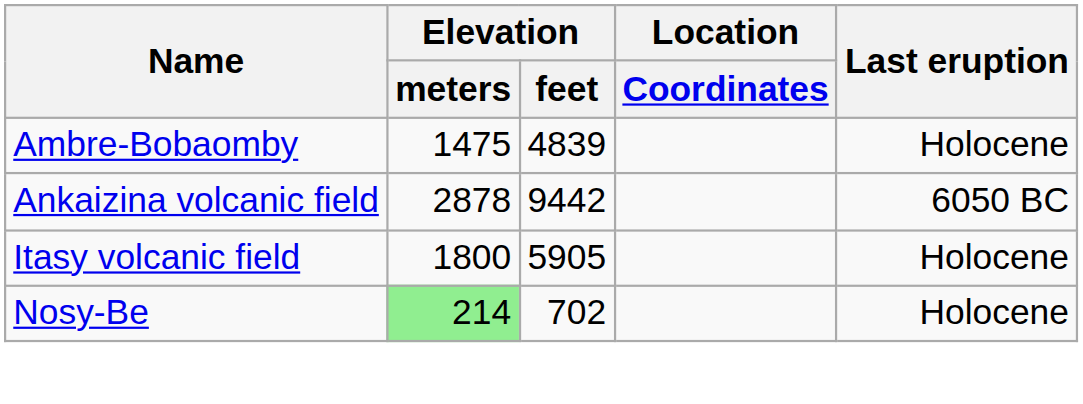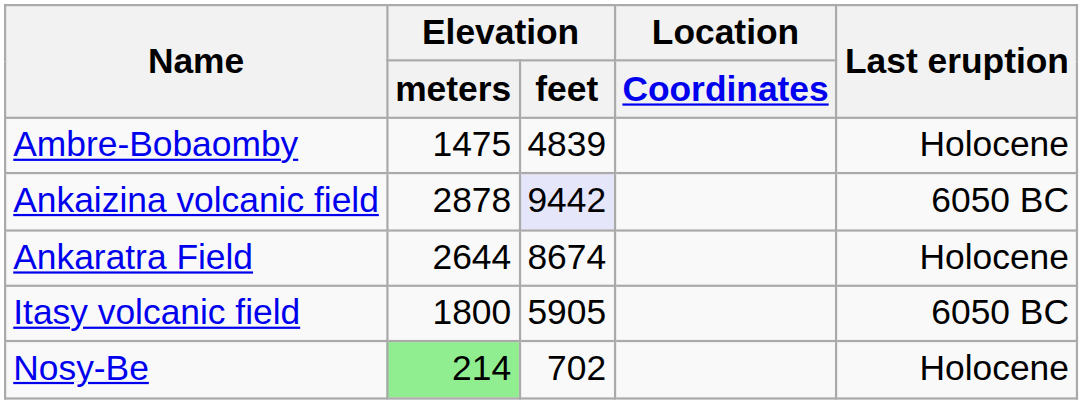 <table class="wikitable">
 <tr>
 <th rowspan="2">Name</th>
 <th colspan ="2">Elevation</th>
 <th>Location</th>
 <th rowspan="2">Last eruption</th>
 </tr>
 <tr>
 <th>meters</th>
 <th>feet</th>
 <th><a href='#'>Coordinates</a></th>
 </tr>
 <tr align="right">
 <td align="left"><a href='#'>Ambre-Bobaomby</a></td>
 <td>1475</td>
 <td>4839</td>
 <td></td>
 <td>Holocene</td>
 </tr>
 <tr align="right">
 <td align="left"><a href='#'>Ankaizina volcanic field</a></td>
 <td>2878</td>
-<td>9442</td>
+<td style="background: lavender;">9442</td>
 <td></td>
 <td>6050 BC</td>
+</tr>
+<tr align="right">
+<td align="left"><a href='#'>Ankaratra Field</a></td>
+<td>2644</td>
+<td>8674</td>
+<td></td>
+<td>Holocene</td>
 </tr>
 <tr align="right">
 <td align="left"><a href='#'>Itasy volcanic field</a></td>
 <td>1800</td>
 <td>5905</td>
 <td></td>
-<td>Holocene</td>
+<td>6050 BC</td>
 </tr>
 <tr align="right">
 <td align="left"><a href='#'>Nosy-Be</a></td>
 <td style="background: lightgreen;">214</td>
 <td>702</td>
 <td></td>
 <td>Holocene</td>
 </tr>
 </table>
